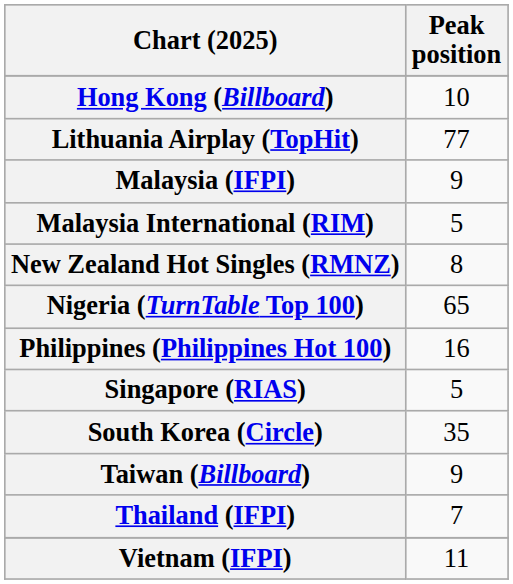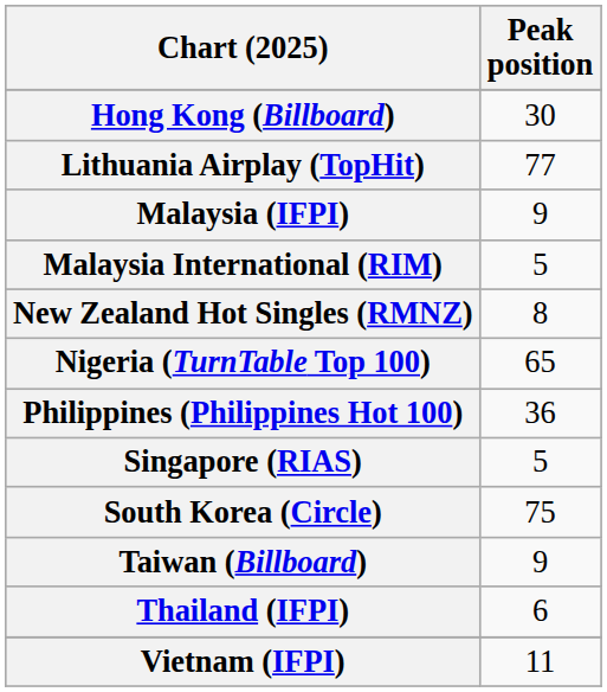 <table class="wikitable sortable plainrowheaders" style="text-align:center">
 <tr>
 <th scope="col">Chart (2025)</th>
 <th scope="col">Peak<br>position</th>
 </tr>
 <tr>
 </tr>
 <tr>
 </tr>
 <tr>
 <th scope="row"><a href='#'>Hong Kong</a> (<em><a href='#'>Billboard</a></em>)</th>
-<td>10</td>
+<td>30</td>
 </tr>
 <tr>
 <th scope="row">Lithuania Airplay (<a href='#'>TopHit</a>)</th>
 <td>77</td>
 </tr>
 <tr>
 <th scope="row">Malaysia (<a href='#'>IFPI</a>)</th>
 <td>9</td>
 </tr>
 <tr>
 <th scope="row">Malaysia International (<a href='#'>RIM</a>)</th>
 <td>5</td>
 </tr>
 <tr>
 <th scope="row">New Zealand Hot Singles (<a href='#'>RMNZ</a>)</th>
 <td>8</td>
 </tr>
 <tr>
 <th scope="row">Nigeria (<a href='#'><em>TurnTable</em> Top 100</a>)</th>
 <td>65</td>
 </tr>
 <tr>
 <th scope="row">Philippines (<a href='#'>Philippines Hot 100</a>)</th>
-<td>16</td>
+<td>36</td>
 </tr>
 <tr>
 <th scope="row">Singapore (<a href='#'>RIAS</a>)</th>
 <td>5</td>
 </tr>
 <tr>
 <th scope="row">South Korea (<a href='#'>Circle</a>)</th>
-<td>35</td>
+<td>75</td>
 </tr>
 <tr>
 <th scope="row">Taiwan (<em><a href='#'>Billboard</a></em>)</th>
 <td>9</td>
 </tr>
 <tr>
 <th scope="row"><a href='#'>Thailand</a> (<a href='#'>IFPI</a>)</th>
-<td>7</td>
+<td>6</td>
 </tr>
 <tr>
 </tr>
 <tr>
 </tr>
 <tr>
 <th scope="row">Vietnam (<a href='#'>IFPI</a>)</th>
 <td>11</td>
 </tr>
 </table>
